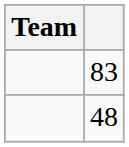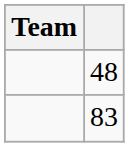 <table class="wikitable" style="font-size: 97%;">
 <tr>
 <th>Team</th>
 <th></th>
 </tr>
 <tr>
 <td></td>
-<td align=center>83</td>
+<td align=center>48</td>
 </tr>
 <tr>
 <td></td>
-<td align=center>48</td>
+<td align=center>83</td>
 </tr>
 </table>
